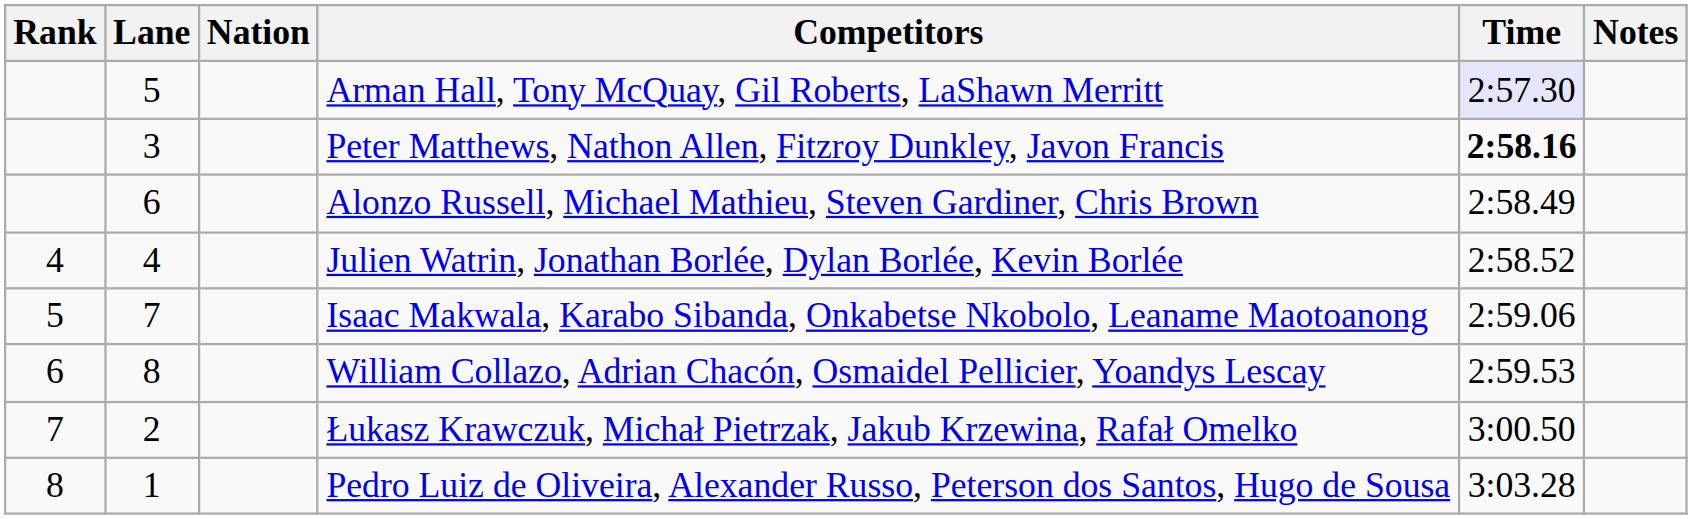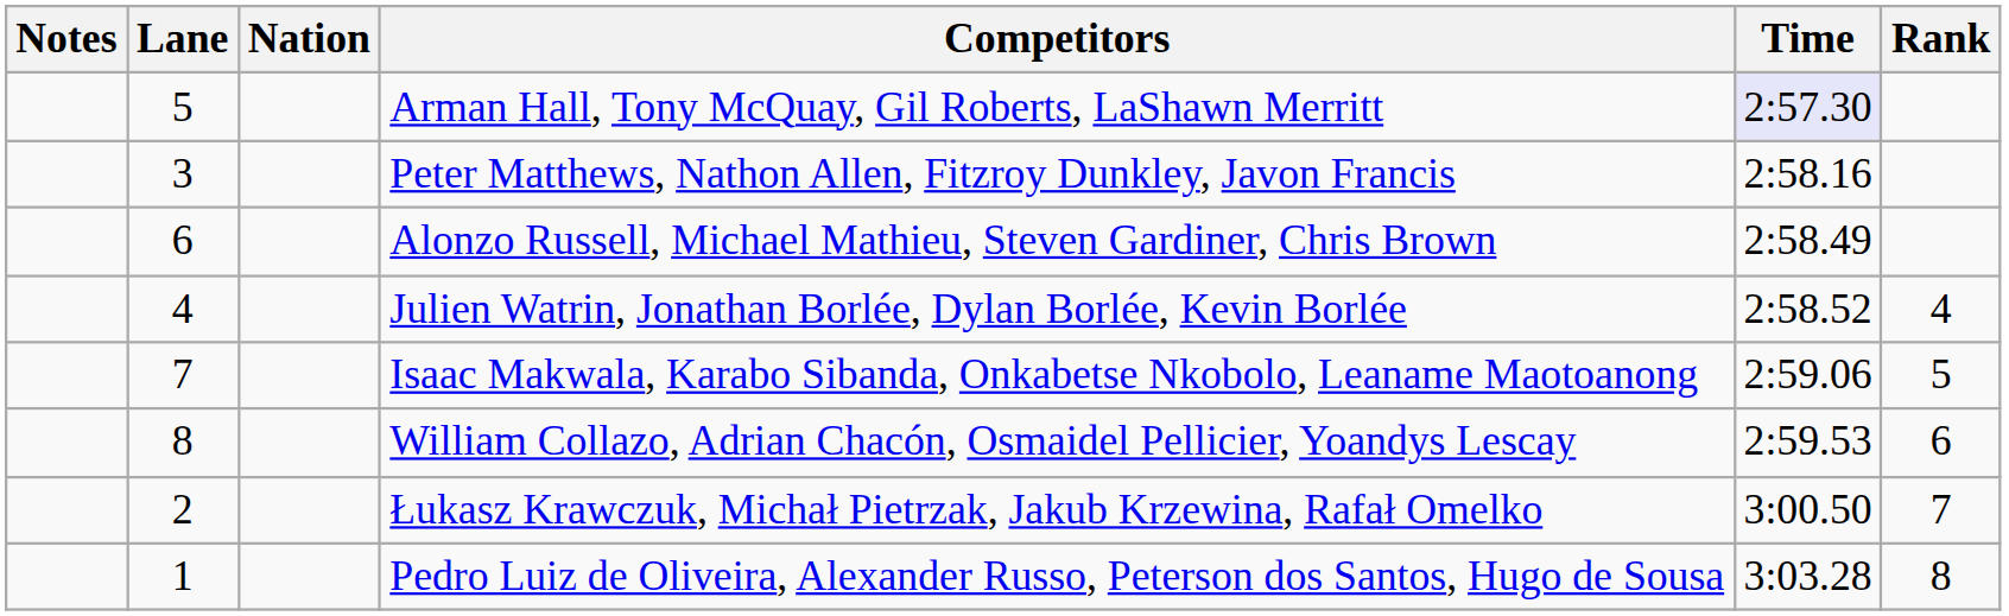 <table class="wikitable sortable" style="text-align:center">
 <tr>
-<th>Rank</th>
+<th>Notes</th>
 <th>Lane</th>
 <th>Nation</th>
 <th class=unsortable>Competitors</th>
 <th>Time</th>
-<th>Notes</th>
+<th>Rank</th>
 </tr>
 <tr>
 <td></td>
 <td>5</td>
 <td align=left></td>
 <td align=left><a href='#'>Arman Hall</a>, <a href='#'>Tony McQuay</a>, <a href='#'>Gil Roberts</a>, <a href='#'>LaShawn Merritt</a></td>
 <td style="background: lavender;">2:57.30</td>
 <td></td>
 </tr>
 <tr>
 <td></td>
 <td>3</td>
 <td align=left></td>
 <td align=left><a href='#'>Peter Matthews</a>, <a href='#'>Nathon Allen</a>, <a href='#'>Fitzroy Dunkley</a>, <a href='#'>Javon Francis</a></td>
-<td><strong>2:58.16</strong></td>
+<td>2:58.16</td>
 <td></td>
 </tr>
 <tr>
 <td></td>
 <td>6</td>
 <td align=left></td>
 <td align=left><a href='#'>Alonzo Russell</a>, <a href='#'>Michael Mathieu</a>, <a href='#'>Steven Gardiner</a>, <a href='#'>Chris Brown</a></td>
 <td>2:58.49</td>
 <td></td>
 </tr>
 <tr>
-<td>4</td>
+<td></td>
 <td>4</td>
 <td align=left></td>
 <td align=left><a href='#'>Julien Watrin</a>, <a href='#'>Jonathan Borlée</a>, <a href='#'>Dylan Borlée</a>, <a href='#'>Kevin Borlée</a></td>
 <td>2:58.52</td>
-<td></td>
+<td>4</td>
 </tr>
 <tr>
-<td>5</td>
+<td></td>
 <td>7</td>
 <td align=left></td>
 <td align=left><a href='#'>Isaac Makwala</a>, <a href='#'>Karabo Sibanda</a>, <a href='#'>Onkabetse Nkobolo</a>, <a href='#'>Leaname Maotoanong</a></td>
 <td>2:59.06</td>
-<td></td>
+<td>5</td>
 </tr>
 <tr>
-<td>6</td>
+<td></td>
 <td>8</td>
 <td align=left></td>
 <td align=left><a href='#'>William Collazo</a>, <a href='#'>Adrian Chacón</a>, <a href='#'>Osmaidel Pellicier</a>, <a href='#'>Yoandys Lescay</a></td>
 <td>2:59.53</td>
-<td></td>
+<td>6</td>
 </tr>
 <tr>
-<td>7</td>
+<td></td>
 <td>2</td>
 <td align=left></td>
 <td align=left><a href='#'>Łukasz Krawczuk</a>, <a href='#'>Michał Pietrzak</a>, <a href='#'>Jakub Krzewina</a>, <a href='#'>Rafał Omelko</a></td>
 <td>3:00.50</td>
-<td></td>
+<td>7</td>
 </tr>
 <tr>
-<td>8</td>
+<td></td>
 <td>1</td>
 <td align=left></td>
 <td align=left><a href='#'>Pedro Luiz de Oliveira</a>, <a href='#'>Alexander Russo</a>, <a href='#'>Peterson dos Santos</a>, <a href='#'>Hugo de Sousa</a></td>
 <td>3:03.28</td>
-<td></td>
+<td>8</td>
 </tr>
 </table>
